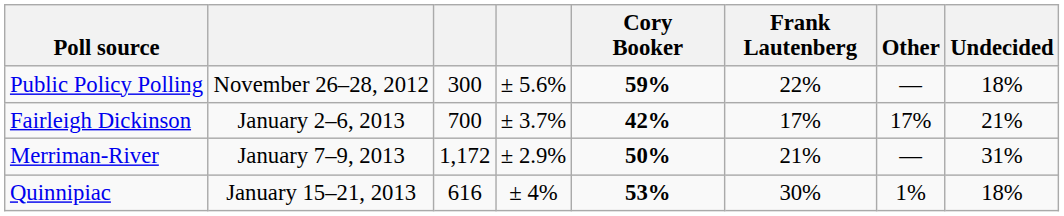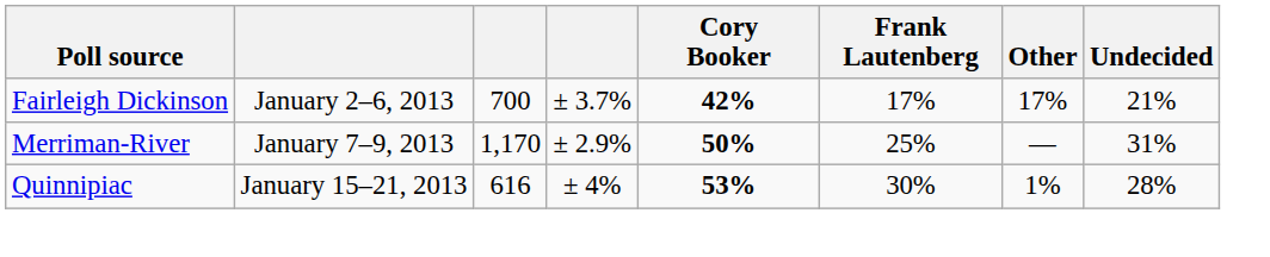 <table class="wikitable" style="text-align:center">
 <tr valign= bottom>
 <th>Poll source</th>
 <th></th>
 <th></th>
 <th></th>
 <th style="width:100px;">Cory<br>Booker</th>
 <th style="width:100px;">Frank<br>Lautenberg</th>
 <th>Other</th>
 <th>Undecided</th>
-</tr>
-<tr>
-<td align=left><a href='#'>Public Policy Polling</a></td>
-<td>November 26–28, 2012</td>
-<td>300</td>
-<td>± 5.6%</td>
-<td><strong>59%</strong></td>
-<td>22%</td>
-<td>—</td>
-<td>18%</td>
 </tr>
 <tr>
 <td align=left><a href='#'>Fairleigh Dickinson</a></td>
 <td>January 2–6, 2013</td>
 <td>700</td>
 <td>± 3.7%</td>
 <td><strong>42%</strong></td>
 <td>17%</td>
 <td>17%</td>
 <td>21%</td>
 </tr>
 <tr>
 <td align=left><a href='#'>Merriman-River</a></td>
 <td>January 7–9, 2013</td>
-<td>1,172</td>
+<td>1,170</td>
 <td>± 2.9%</td>
 <td><strong>50%</strong></td>
-<td>21%</td>
+<td>25%</td>
 <td>—</td>
 <td>31%</td>
 </tr>
 <tr>
 <td align=left><a href='#'>Quinnipiac</a></td>
 <td>January 15–21, 2013</td>
 <td>616</td>
 <td>± 4%</td>
 <td><strong>53%</strong></td>
 <td>30%</td>
 <td>1%</td>
-<td>18%</td>
+<td>28%</td>
 </tr>
 </table>
